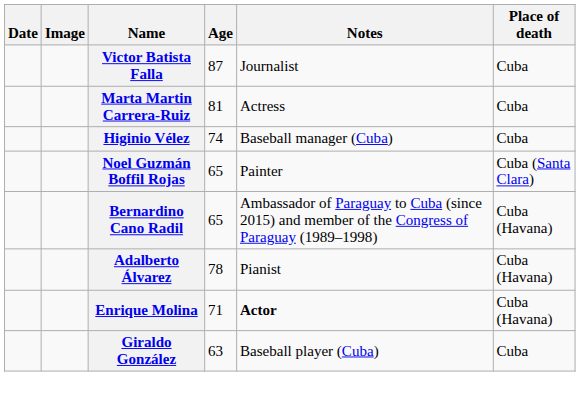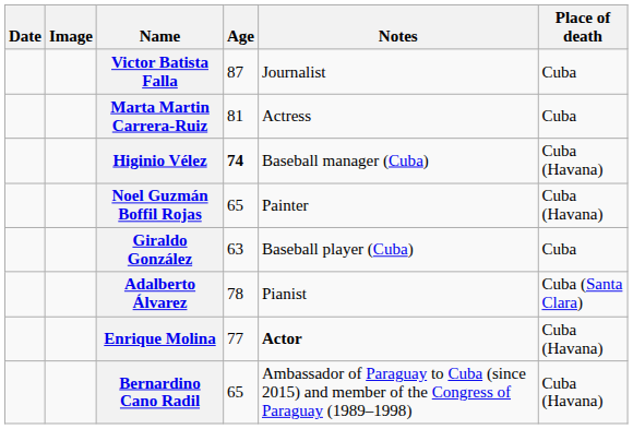 <table class="wikitable sortable plainrowheaders">
 <tr valign=bottom>
 <th scope="col">Date</th>
 <th scope="col">Image</th>
 <th scope="col">Name</th>
 <th scope="col">Age</th>
 <th scope="col">Notes</th>
 <th scope="col">Place of death</th>
 </tr>
 <tr>
 <td></td>
 <td></td>
 <th scope="row"><a href='#'>Victor Batista Falla</a></th>
 <td>87</td>
 <td>Journalist</td>
 <td>Cuba</td>
 </tr>
 <tr>
 <td></td>
 <td></td>
 <th scope="row"><a href='#'>Marta Martin Carrera-Ruiz</a></th>
 <td>81</td>
 <td>Actress</td>
 <td>Cuba</td>
 </tr>
 <tr>
 <td></td>
 <td></td>
 <th scope="row"><a href='#'>Higinio Vélez</a></th>
-<td>74</td>
+<td><strong>74</strong></td>
 <td>Baseball manager (<a href='#'>Cuba</a>)</td>
-<td>Cuba</td>
+<td>Cuba (Havana)</td>
 </tr>
 <tr>
 <td></td>
 <td></td>
 <th scope="row"><a href='#'>Noel Guzmán Boffil Rojas</a></th>
 <td>65</td>
 <td>Painter</td>
-<td>Cuba (<a href='#'>Santa Clara</a>)</td>
-</tr>
-<tr>
-<td></td>
-<td></td>
-<th scope="row"><a href='#'>Bernardino Cano Radil</a></th>
-<td>65</td>
-<td>Ambassador of <a href='#'>Paraguay</a> to <a href='#'>Cuba</a> (since 2015) and member of the <a href='#'>Congress of Paraguay</a> (1989–1998)</td>
-<td>Cuba (Havana)</td>
-</tr>
-<tr>
-<td></td>
-<td></td>
-<th scope="row"><a href='#'>Adalberto Álvarez</a></th>
-<td>78</td>
-<td>Pianist</td>
-<td>Cuba (Havana)</td>
-</tr>
-<tr>
-<td></td>
-<td></td>
-<th scope="row"><a href='#'>Enrique Molina</a></th>
-<td>71</td>
-<td><strong>Actor</strong></td>
 <td>Cuba (Havana)</td>
 </tr>
 <tr>
 <td></td>
 <td></td>
 <th scope="row"><a href='#'>Giraldo González</a></th>
 <td>63</td>
 <td>Baseball player (<a href='#'>Cuba</a>)</td>
 <td>Cuba</td>
 </tr>
+<tr>
+<td></td>
+<td></td>
+<th scope="row"><a href='#'>Adalberto Álvarez</a></th>
+<td>78</td>
+<td>Pianist</td>
+<td>Cuba (<a href='#'>Santa Clara</a>)</td>
+</tr>
+<tr>
+<td></td>
+<td></td>
+<th scope="row"><a href='#'>Enrique Molina</a></th>
+<td>77</td>
+<td><strong>Actor</strong></td>
+<td>Cuba (Havana)</td>
+</tr>
+<tr>
+<td></td>
+<td></td>
+<th scope="row"><a href='#'>Bernardino Cano Radil</a></th>
+<td>65</td>
+<td>Ambassador of <a href='#'>Paraguay</a> to <a href='#'>Cuba</a> (since 2015) and member of the <a href='#'>Congress of Paraguay</a> (1989–1998)</td>
+<td>Cuba (Havana)</td>
+</tr>
 </table>
